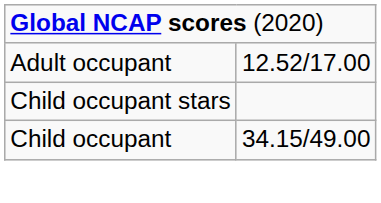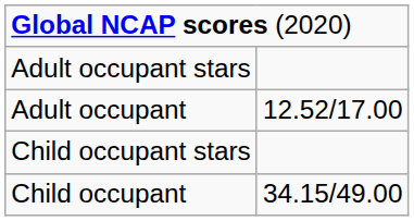 <table class="wikitable">
 <tr>
 <td colspan="2"><strong><a href='#'>Global NCAP</a> scores</strong> (2020)</td>
+</tr>
+<tr>
+<td>Adult occupant stars</td>
+<td></td>
 </tr>
 <tr>
 <td>Adult occupant</td>
 <td>12.52/17.00</td>
 </tr>
 <tr>
 <td>Child occupant stars</td>
 <td></td>
 </tr>
 <tr>
 <td>Child occupant</td>
 <td>34.15/49.00</td>
 </tr>
 </table>
